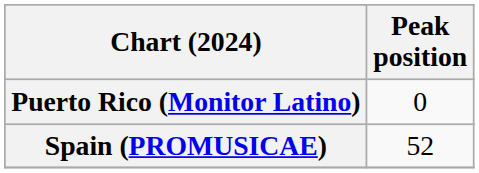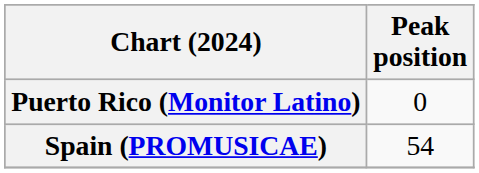 <table class="wikitable sortable plainrowheaders" style="text-align:center">
 <tr>
 <th scope="col">Chart (2024)</th>
 <th scope="col">Peak<br>position</th>
 </tr>
 <tr>
 <th scope="row">Puerto Rico (<a href='#'>Monitor Latino</a>)</th>
 <td>0</td>
 </tr>
 <tr>
 <th scope="row">Spain (<a href='#'>PROMUSICAE</a>)</th>
-<td>52</td>
+<td>54</td>
 </tr>
 <tr>
 </tr>
 </table>
